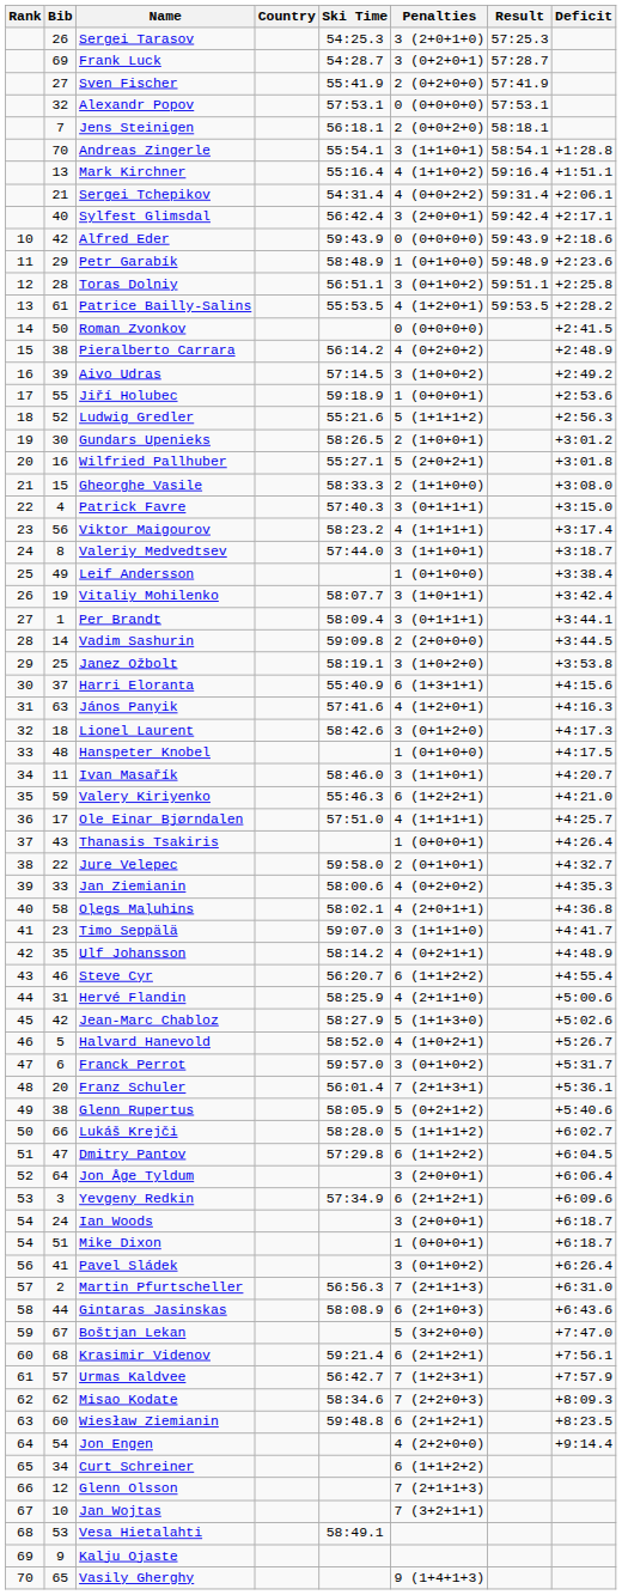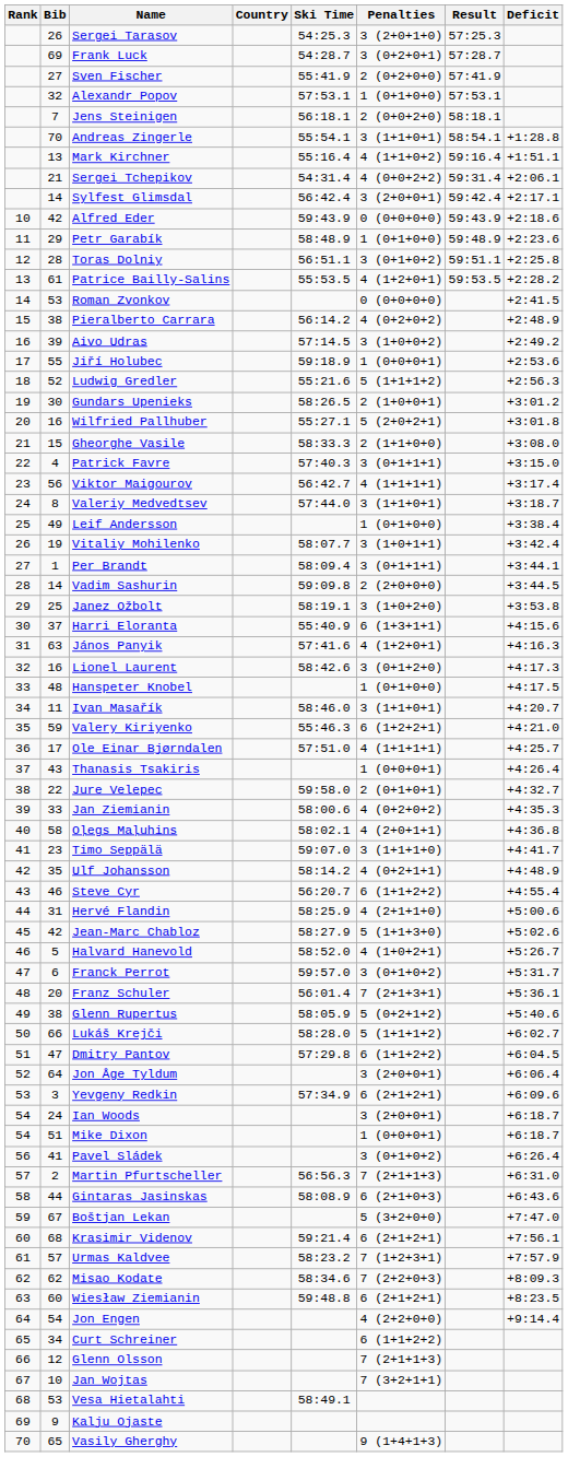 <table class="wikitable sortable" style="text-align:center">
 <tr>
 <th>Rank</th>
 <th>Bib</th>
 <th>Name</th>
 <th>Country</th>
 <th>Ski Time</th>
 <th>Penalties</th>
 <th>Result</th>
 <th>Deficit</th>
 </tr>
 <tr>
 <td></td>
 <td>26</td>
 <td align=left><a href='#'>Sergei Tarasov</a></td>
 <td align=left></td>
 <td>54:25.3</td>
 <td>3 (2+0+1+0)</td>
 <td>57:25.3</td>
 <td></td>
 </tr>
 <tr>
 <td></td>
 <td>69</td>
 <td align=left><a href='#'>Frank Luck</a></td>
 <td align=left></td>
 <td>54:28.7</td>
 <td>3 (0+2+0+1)</td>
 <td>57:28.7</td>
 <td></td>
 </tr>
 <tr>
 <td></td>
 <td>27</td>
 <td align=left><a href='#'>Sven Fischer</a></td>
 <td align=left></td>
 <td>55:41.9</td>
 <td>2 (0+2+0+0)</td>
 <td>57:41.9</td>
 <td></td>
 </tr>
 <tr>
 <td></td>
 <td>32</td>
 <td align=left><a href='#'>Alexandr Popov</a></td>
 <td align=left></td>
 <td>57:53.1</td>
-<td>0 (0+0+0+0)</td>
+<td>1 (0+1+0+0)</td>
 <td>57:53.1</td>
 <td></td>
 </tr>
 <tr>
 <td></td>
 <td>7</td>
 <td align=left><a href='#'>Jens Steinigen</a></td>
 <td align=left></td>
 <td>56:18.1</td>
 <td>2 (0+0+2+0)</td>
 <td>58:18.1</td>
 <td></td>
 </tr>
 <tr>
 <td></td>
 <td>70</td>
 <td align=left><a href='#'>Andreas Zingerle</a></td>
 <td align=left></td>
 <td>55:54.1</td>
 <td>3 (1+1+0+1)</td>
 <td>58:54.1</td>
 <td>+1:28.8</td>
 </tr>
 <tr>
 <td></td>
 <td>13</td>
 <td align=left><a href='#'>Mark Kirchner</a></td>
 <td align=left></td>
 <td>55:16.4</td>
 <td>4 (1+1+0+2)</td>
 <td>59:16.4</td>
 <td>+1:51.1</td>
 </tr>
 <tr>
 <td></td>
 <td>21</td>
 <td align=left><a href='#'>Sergei Tchepikov</a></td>
 <td align=left></td>
 <td>54:31.4</td>
 <td>4 (0+0+2+2)</td>
 <td>59:31.4</td>
 <td>+2:06.1</td>
 </tr>
 <tr>
 <td></td>
-<td>40</td>
+<td>14</td>
 <td align=left><a href='#'>Sylfest Glimsdal</a></td>
 <td align=left></td>
 <td>56:42.4</td>
 <td>3 (2+0+0+1)</td>
 <td>59:42.4</td>
 <td>+2:17.1</td>
 </tr>
 <tr>
 <td>10</td>
 <td>42</td>
 <td align=left><a href='#'>Alfred Eder</a></td>
 <td align=left></td>
 <td>59:43.9</td>
 <td>0 (0+0+0+0)</td>
 <td>59:43.9</td>
 <td>+2:18.6</td>
 </tr>
 <tr>
 <td>11</td>
 <td>29</td>
 <td align=left><a href='#'>Petr Garabík</a></td>
 <td align=left></td>
 <td>58:48.9</td>
 <td>1 (0+1+0+0)</td>
 <td>59:48.9</td>
 <td>+2:23.6</td>
 </tr>
 <tr>
 <td>12</td>
 <td>28</td>
 <td align=left><a href='#'>Toras Dolniy</a></td>
 <td align=left></td>
 <td>56:51.1</td>
 <td>3 (0+1+0+2)</td>
 <td>59:51.1</td>
 <td>+2:25.8</td>
 </tr>
 <tr>
 <td>13</td>
 <td>61</td>
 <td align=left><a href='#'>Patrice Bailly-Salins</a></td>
 <td align=left></td>
 <td>55:53.5</td>
 <td>4 (1+2+0+1)</td>
 <td>59:53.5</td>
 <td>+2:28.2</td>
 </tr>
 <tr>
 <td>14</td>
-<td>50</td>
+<td>53</td>
 <td align=left><a href='#'>Roman Zvonkov</a></td>
 <td align=left></td>
 <td></td>
 <td>0 (0+0+0+0)</td>
 <td></td>
 <td>+2:41.5</td>
 </tr>
 <tr>
 <td>15</td>
 <td>38</td>
 <td align=left><a href='#'>Pieralberto Carrara</a></td>
 <td align=left></td>
 <td>56:14.2</td>
 <td>4 (0+2+0+2)</td>
 <td></td>
 <td>+2:48.9</td>
 </tr>
 <tr>
 <td>16</td>
 <td>39</td>
 <td align=left><a href='#'>Aivo Udras</a></td>
 <td align=left></td>
 <td>57:14.5</td>
 <td>3 (1+0+0+2)</td>
 <td></td>
 <td>+2:49.2</td>
 </tr>
 <tr>
 <td>17</td>
 <td>55</td>
 <td align=left><a href='#'>Jiří Holubec</a></td>
 <td align=left></td>
 <td>59:18.9</td>
 <td>1 (0+0+0+1)</td>
 <td></td>
 <td>+2:53.6</td>
 </tr>
 <tr>
 <td>18</td>
 <td>52</td>
 <td align=left><a href='#'>Ludwig Gredler</a></td>
 <td align=left></td>
 <td>55:21.6</td>
 <td>5 (1+1+1+2)</td>
 <td></td>
 <td>+2:56.3</td>
 </tr>
 <tr>
 <td>19</td>
 <td>30</td>
 <td align=left><a href='#'>Gundars Upenieks</a></td>
 <td align=left></td>
 <td>58:26.5</td>
 <td>2 (1+0+0+1)</td>
 <td></td>
 <td>+3:01.2</td>
 </tr>
 <tr>
 <td>20</td>
 <td>16</td>
 <td align=left><a href='#'>Wilfried Pallhuber</a></td>
 <td align=left></td>
 <td>55:27.1</td>
 <td>5 (2+0+2+1)</td>
 <td></td>
 <td>+3:01.8</td>
 </tr>
 <tr>
 <td>21</td>
 <td>15</td>
 <td align=left><a href='#'>Gheorghe Vasile</a></td>
 <td align=left></td>
 <td>58:33.3</td>
 <td>2 (1+1+0+0)</td>
 <td></td>
 <td>+3:08.0</td>
 </tr>
 <tr>
 <td>22</td>
 <td>4</td>
 <td align=left><a href='#'>Patrick Favre</a></td>
 <td align=left></td>
 <td>57:40.3</td>
 <td>3 (0+1+1+1)</td>
 <td></td>
 <td>+3:15.0</td>
 </tr>
 <tr>
 <td>23</td>
 <td>56</td>
 <td align=left><a href='#'>Viktor Maigourov</a></td>
 <td align=left></td>
-<td>58:23.2</td>
+<td>56:42.7</td>
 <td>4 (1+1+1+1)</td>
 <td></td>
 <td>+3:17.4</td>
 </tr>
 <tr>
 <td>24</td>
 <td>8</td>
 <td align=left><a href='#'>Valeriy Medvedtsev</a></td>
 <td align=left></td>
 <td>57:44.0</td>
 <td>3 (1+1+0+1)</td>
 <td></td>
 <td>+3:18.7</td>
 </tr>
 <tr>
 <td>25</td>
 <td>49</td>
 <td align=left><a href='#'>Leif Andersson</a></td>
 <td align=left></td>
 <td></td>
 <td>1 (0+1+0+0)</td>
 <td></td>
 <td>+3:38.4</td>
 </tr>
 <tr>
 <td>26</td>
 <td>19</td>
 <td align=left><a href='#'>Vitaliy Mohilenko</a></td>
 <td align=left></td>
 <td>58:07.7</td>
 <td>3 (1+0+1+1)</td>
 <td></td>
 <td>+3:42.4</td>
 </tr>
 <tr>
 <td>27</td>
 <td>1</td>
 <td align=left><a href='#'>Per Brandt</a></td>
 <td align=left></td>
 <td>58:09.4</td>
 <td>3 (0+1+1+1)</td>
 <td></td>
 <td>+3:44.1</td>
 </tr>
 <tr>
 <td>28</td>
 <td>14</td>
 <td align=left><a href='#'>Vadim Sashurin</a></td>
 <td align=left></td>
 <td>59:09.8</td>
 <td>2 (2+0+0+0)</td>
 <td></td>
 <td>+3:44.5</td>
 </tr>
 <tr>
 <td>29</td>
 <td>25</td>
 <td align=left><a href='#'>Janez Ožbolt</a></td>
 <td align=left></td>
 <td>58:19.1</td>
 <td>3 (1+0+2+0)</td>
 <td></td>
 <td>+3:53.8</td>
 </tr>
 <tr>
 <td>30</td>
 <td>37</td>
 <td align=left><a href='#'>Harri Eloranta</a></td>
 <td align=left></td>
 <td>55:40.9</td>
 <td>6 (1+3+1+1)</td>
 <td></td>
 <td>+4:15.6</td>
 </tr>
 <tr>
 <td>31</td>
 <td>63</td>
 <td align=left><a href='#'>János Panyik</a></td>
 <td align=left></td>
 <td>57:41.6</td>
 <td>4 (1+2+0+1)</td>
 <td></td>
 <td>+4:16.3</td>
 </tr>
 <tr>
 <td>32</td>
-<td>18</td>
+<td>16</td>
 <td align=left><a href='#'>Lionel Laurent</a></td>
 <td align=left></td>
 <td>58:42.6</td>
 <td>3 (0+1+2+0)</td>
 <td></td>
 <td>+4:17.3</td>
 </tr>
 <tr>
 <td>33</td>
 <td>48</td>
 <td align=left><a href='#'>Hanspeter Knobel</a></td>
 <td align=left></td>
 <td></td>
 <td>1 (0+1+0+0)</td>
 <td></td>
 <td>+4:17.5</td>
 </tr>
 <tr>
 <td>34</td>
 <td>11</td>
 <td align=left><a href='#'>Ivan Masařík</a></td>
 <td align=left></td>
 <td>58:46.0</td>
 <td>3 (1+1+0+1)</td>
 <td></td>
 <td>+4:20.7</td>
 </tr>
 <tr>
 <td>35</td>
 <td>59</td>
 <td align=left><a href='#'>Valery Kiriyenko</a></td>
 <td align=left></td>
 <td>55:46.3</td>
 <td>6 (1+2+2+1)</td>
 <td></td>
 <td>+4:21.0</td>
 </tr>
 <tr>
 <td>36</td>
 <td>17</td>
 <td align=left><a href='#'>Ole Einar Bjørndalen</a></td>
 <td align=left></td>
 <td>57:51.0</td>
 <td>4 (1+1+1+1)</td>
 <td></td>
 <td>+4:25.7</td>
 </tr>
 <tr>
 <td>37</td>
 <td>43</td>
 <td align=left><a href='#'>Thanasis Tsakiris</a></td>
 <td align=left></td>
 <td></td>
 <td>1 (0+0+0+1)</td>
 <td></td>
 <td>+4:26.4</td>
 </tr>
 <tr>
 <td>38</td>
 <td>22</td>
 <td align=left><a href='#'>Jure Velepec</a></td>
 <td align=left></td>
 <td>59:58.0</td>
 <td>2 (0+1+0+1)</td>
 <td></td>
 <td>+4:32.7</td>
 </tr>
 <tr>
 <td>39</td>
 <td>33</td>
 <td align=left><a href='#'>Jan Ziemianin</a></td>
 <td align=left></td>
 <td>58:00.6</td>
 <td>4 (0+2+0+2)</td>
 <td></td>
 <td>+4:35.3</td>
 </tr>
 <tr>
 <td>40</td>
 <td>58</td>
 <td align=left><a href='#'>Oļegs Maļuhins</a></td>
 <td align=left></td>
 <td>58:02.1</td>
 <td>4 (2+0+1+1)</td>
 <td></td>
 <td>+4:36.8</td>
 </tr>
 <tr>
 <td>41</td>
 <td>23</td>
 <td align=left><a href='#'>Timo Seppälä</a></td>
 <td align=left></td>
 <td>59:07.0</td>
 <td>3 (1+1+1+0)</td>
 <td></td>
 <td>+4:41.7</td>
 </tr>
 <tr>
 <td>42</td>
 <td>35</td>
 <td align=left><a href='#'>Ulf Johansson</a></td>
 <td align=left></td>
 <td>58:14.2</td>
 <td>4 (0+2+1+1)</td>
 <td></td>
 <td>+4:48.9</td>
 </tr>
 <tr>
 <td>43</td>
 <td>46</td>
 <td align=left><a href='#'>Steve Cyr</a></td>
 <td align=left></td>
 <td>56:20.7</td>
 <td>6 (1+1+2+2)</td>
 <td></td>
 <td>+4:55.4</td>
 </tr>
 <tr>
 <td>44</td>
 <td>31</td>
 <td align=left><a href='#'>Hervé Flandin</a></td>
 <td align=left></td>
 <td>58:25.9</td>
 <td>4 (2+1+1+0)</td>
 <td></td>
 <td>+5:00.6</td>
 </tr>
 <tr>
 <td>45</td>
 <td>42</td>
 <td align=left><a href='#'>Jean-Marc Chabloz</a></td>
 <td align=left></td>
 <td>58:27.9</td>
 <td>5 (1+1+3+0)</td>
 <td></td>
 <td>+5:02.6</td>
 </tr>
 <tr>
 <td>46</td>
 <td>5</td>
 <td align=left><a href='#'>Halvard Hanevold</a></td>
 <td align=left></td>
 <td>58:52.0</td>
 <td>4 (1+0+2+1)</td>
 <td></td>
 <td>+5:26.7</td>
 </tr>
 <tr>
 <td>47</td>
 <td>6</td>
 <td align=left><a href='#'>Franck Perrot</a></td>
 <td align=left></td>
 <td>59:57.0</td>
 <td>3 (0+1+0+2)</td>
 <td></td>
 <td>+5:31.7</td>
 </tr>
 <tr>
 <td>48</td>
 <td>20</td>
 <td align=left><a href='#'>Franz Schuler</a></td>
 <td align=left></td>
 <td>56:01.4</td>
 <td>7 (2+1+3+1)</td>
 <td></td>
 <td>+5:36.1</td>
 </tr>
 <tr>
 <td>49</td>
 <td>38</td>
 <td align=left><a href='#'>Glenn Rupertus</a></td>
 <td align=left></td>
 <td>58:05.9</td>
 <td>5 (0+2+1+2)</td>
 <td></td>
 <td>+5:40.6</td>
 </tr>
 <tr>
 <td>50</td>
 <td>66</td>
 <td align=left><a href='#'>Lukáš Krejči</a></td>
 <td align=left></td>
 <td>58:28.0</td>
 <td>5 (1+1+1+2)</td>
 <td></td>
 <td>+6:02.7</td>
 </tr>
 <tr>
 <td>51</td>
 <td>47</td>
 <td align=left><a href='#'>Dmitry Pantov</a></td>
 <td align=left></td>
 <td>57:29.8</td>
 <td>6 (1+1+2+2)</td>
 <td></td>
 <td>+6:04.5</td>
 </tr>
 <tr>
 <td>52</td>
 <td>64</td>
 <td align=left><a href='#'>Jon Åge Tyldum</a></td>
 <td align=left></td>
 <td></td>
 <td>3 (2+0+0+1)</td>
 <td></td>
 <td>+6:06.4</td>
 </tr>
 <tr>
 <td>53</td>
 <td>3</td>
 <td align=left><a href='#'>Yevgeny Redkin</a></td>
 <td align=left></td>
 <td>57:34.9</td>
 <td>6 (2+1+2+1)</td>
 <td></td>
 <td>+6:09.6</td>
 </tr>
 <tr>
 <td>54</td>
 <td>24</td>
 <td align=left><a href='#'>Ian Woods</a></td>
 <td align=left></td>
 <td></td>
 <td>3 (2+0+0+1)</td>
 <td></td>
 <td>+6:18.7</td>
 </tr>
 <tr>
 <td>54</td>
 <td>51</td>
 <td align=left><a href='#'>Mike Dixon</a></td>
 <td align=left></td>
 <td></td>
 <td>1 (0+0+0+1)</td>
 <td></td>
 <td>+6:18.7</td>
 </tr>
 <tr>
 <td>56</td>
 <td>41</td>
 <td align=left><a href='#'>Pavel Sládek</a></td>
 <td align=left></td>
 <td></td>
 <td>3 (0+1+0+2)</td>
 <td></td>
 <td>+6:26.4</td>
 </tr>
 <tr>
 <td>57</td>
 <td>2</td>
 <td align=left><a href='#'>Martin Pfurtscheller</a></td>
 <td align=left></td>
 <td>56:56.3</td>
 <td>7 (2+1+1+3)</td>
 <td></td>
 <td>+6:31.0</td>
 </tr>
 <tr>
 <td>58</td>
 <td>44</td>
 <td align=left><a href='#'>Gintaras Jasinskas</a></td>
 <td align=left></td>
 <td>58:08.9</td>
 <td>6 (2+1+0+3)</td>
 <td></td>
 <td>+6:43.6</td>
 </tr>
 <tr>
 <td>59</td>
 <td>67</td>
 <td align=left><a href='#'>Boštjan Lekan</a></td>
 <td align=left></td>
 <td></td>
 <td>5 (3+2+0+0)</td>
 <td></td>
 <td>+7:47.0</td>
 </tr>
 <tr>
 <td>60</td>
 <td>68</td>
 <td align=left><a href='#'>Krasimir Videnov</a></td>
 <td align=left></td>
 <td>59:21.4</td>
 <td>6 (2+1+2+1)</td>
 <td></td>
 <td>+7:56.1</td>
 </tr>
 <tr>
 <td>61</td>
 <td>57</td>
 <td align=left><a href='#'>Urmas Kaldvee</a></td>
 <td align=left></td>
-<td>56:42.7</td>
+<td>58:23.2</td>
 <td>7 (1+2+3+1)</td>
 <td></td>
 <td>+7:57.9</td>
 </tr>
 <tr>
 <td>62</td>
 <td>62</td>
 <td align=left><a href='#'>Misao Kodate</a></td>
 <td align=left></td>
 <td>58:34.6</td>
 <td>7 (2+2+0+3)</td>
 <td></td>
 <td>+8:09.3</td>
 </tr>
 <tr>
 <td>63</td>
 <td>60</td>
 <td align=left><a href='#'>Wiesław Ziemianin</a></td>
 <td align=left></td>
 <td>59:48.8</td>
 <td>6 (2+1+2+1)</td>
 <td></td>
 <td>+8:23.5</td>
 </tr>
 <tr>
 <td>64</td>
 <td>54</td>
 <td align=left><a href='#'>Jon Engen</a></td>
 <td align=left></td>
 <td></td>
 <td>4 (2+2+0+0)</td>
 <td></td>
 <td>+9:14.4</td>
 </tr>
 <tr>
 <td>65</td>
 <td>34</td>
 <td align=left><a href='#'>Curt Schreiner</a></td>
 <td align=left></td>
 <td></td>
 <td>6 (1+1+2+2)</td>
 <td></td>
 <td></td>
 </tr>
 <tr>
 <td>66</td>
 <td>12</td>
 <td align=left><a href='#'>Glenn Olsson</a></td>
 <td align=left></td>
 <td></td>
 <td>7 (2+1+1+3)</td>
 <td></td>
 <td></td>
 </tr>
 <tr>
 <td>67</td>
 <td>10</td>
 <td align=left><a href='#'>Jan Wojtas</a></td>
 <td align=left></td>
 <td></td>
 <td>7 (3+2+1+1)</td>
 <td></td>
 <td></td>
 </tr>
 <tr>
 <td>68</td>
 <td>53</td>
 <td align=left><a href='#'>Vesa Hietalahti</a></td>
 <td align=left></td>
 <td>58:49.1</td>
 <td></td>
 <td></td>
 <td></td>
 </tr>
 <tr>
 <td>69</td>
 <td>9</td>
 <td align=left><a href='#'>Kalju Ojaste</a></td>
 <td align=left></td>
 <td></td>
 <td></td>
 <td></td>
 <td></td>
 </tr>
 <tr>
 <td>70</td>
 <td>65</td>
 <td align=left><a href='#'>Vasily Gherghy</a></td>
 <td align=left></td>
 <td></td>
 <td>9 (1+4+1+3)</td>
 <td></td>
 <td></td>
 </tr>
 </table>
